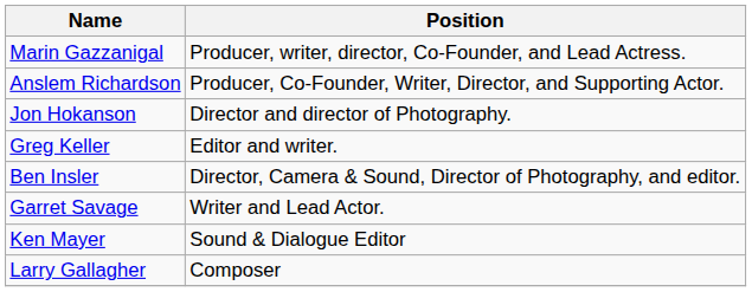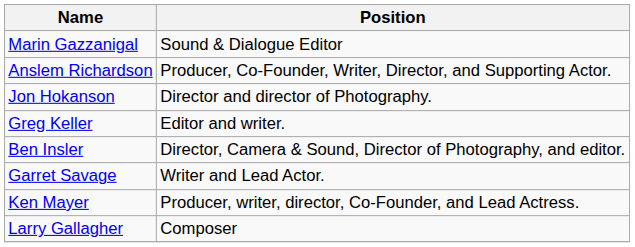 <table class="wikitable">
 <tr>
 <th>Name</th>
 <th>Position</th>
 </tr>
 <tr>
 <td><a href='#'>Marin Gazzanigal</a></td>
-<td>Producer, writer, director, Co-Founder, and Lead Actress.</td>
+<td>Sound & Dialogue Editor</td>
 </tr>
 <tr>
 <td><a href='#'>Anslem Richardson</a></td>
 <td>Producer, Co-Founder, Writer, Director, and Supporting Actor.</td>
 </tr>
 <tr>
 <td><a href='#'>Jon Hokanson</a></td>
 <td>Director and director of Photography.</td>
 </tr>
 <tr>
 <td><a href='#'>Greg Keller</a></td>
 <td>Editor and writer.</td>
 </tr>
 <tr>
 <td><a href='#'>Ben Insler</a></td>
 <td>Director, Camera & Sound, Director of Photography, and editor.</td>
 </tr>
 <tr>
 <td><a href='#'>Garret Savage</a></td>
 <td>Writer and Lead Actor.</td>
 </tr>
 <tr>
 <td><a href='#'>Ken Mayer</a></td>
-<td>Sound & Dialogue Editor</td>
+<td>Producer, writer, director, Co-Founder, and Lead Actress.</td>
 </tr>
 <tr>
 <td><a href='#'>Larry Gallagher</a></td>
 <td>Composer</td>
 </tr>
 <tr>
 </tr>
 </table>
